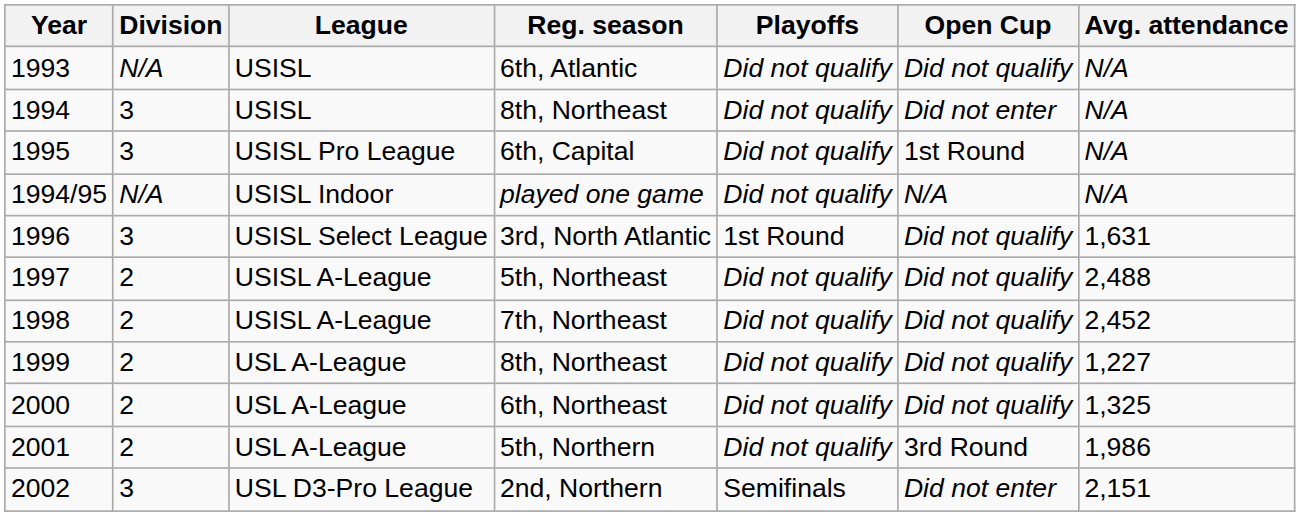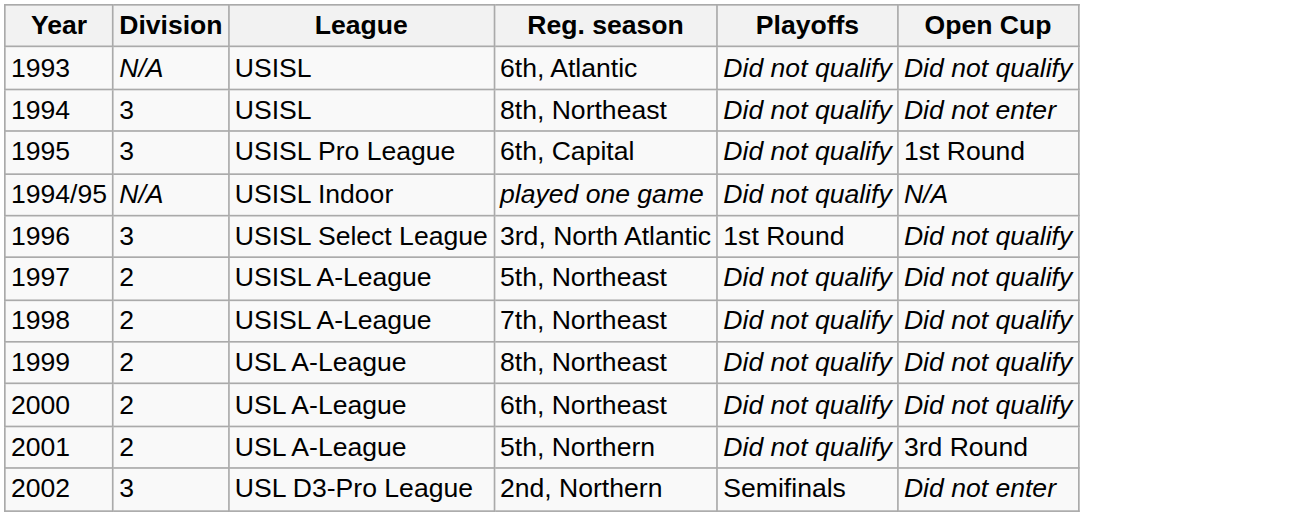 <table class="wikitable">
 <tr>
 <th>Year</th>
 <th>Division</th>
 <th>League</th>
 <th>Reg. season</th>
 <th>Playoffs</th>
 <th>Open Cup</th>
-<th>Avg. attendance</th>
 </tr>
 <tr>
 <td>1993</td>
 <td><em>N/A</em></td>
 <td>USISL</td>
 <td>6th, Atlantic</td>
 <td><em>Did not qualify</em></td>
 <td><em>Did not qualify</em></td>
-<td><em>N/A</em></td>
 </tr>
 <tr>
 <td>1994</td>
 <td>3</td>
 <td>USISL</td>
 <td>8th, Northeast</td>
 <td><em>Did not qualify</em></td>
 <td><em>Did not enter</em></td>
-<td><em>N/A</em></td>
 </tr>
 <tr>
 <td>1995</td>
 <td>3</td>
 <td>USISL Pro League</td>
 <td>6th, Capital</td>
 <td><em>Did not qualify</em></td>
 <td>1st Round</td>
-<td><em>N/A</em></td>
 </tr>
 <tr>
 <td>1994/95</td>
 <td><em>N/A</em></td>
 <td>USISL Indoor</td>
 <td><em>played one game</em></td>
 <td><em>Did not qualify</em></td>
-<td><em>N/A</em></td>
 <td><em>N/A</em></td>
 </tr>
 <tr>
 <td>1996</td>
 <td>3</td>
 <td>USISL Select League</td>
 <td>3rd, North Atlantic</td>
 <td>1st Round</td>
 <td><em>Did not qualify</em></td>
-<td>1,631</td>
 </tr>
 <tr>
 <td>1997</td>
 <td>2</td>
 <td>USISL A-League</td>
 <td>5th, Northeast</td>
 <td><em>Did not qualify</em></td>
 <td><em>Did not qualify</em></td>
-<td>2,488</td>
 </tr>
 <tr>
 <td>1998</td>
 <td>2</td>
 <td>USISL A-League</td>
 <td>7th, Northeast</td>
 <td><em>Did not qualify</em></td>
 <td><em>Did not qualify</em></td>
-<td>2,452</td>
 </tr>
 <tr>
 <td>1999</td>
 <td>2</td>
 <td>USL A-League</td>
 <td>8th, Northeast</td>
 <td><em>Did not qualify</em></td>
 <td><em>Did not qualify</em></td>
-<td>1,227</td>
 </tr>
 <tr>
 <td>2000</td>
 <td>2</td>
 <td>USL A-League</td>
 <td>6th, Northeast</td>
 <td><em>Did not qualify</em></td>
 <td><em>Did not qualify</em></td>
-<td>1,325</td>
 </tr>
 <tr>
 <td>2001</td>
 <td>2</td>
 <td>USL A-League</td>
 <td>5th, Northern</td>
 <td><em>Did not qualify</em></td>
 <td>3rd Round</td>
-<td>1,986</td>
 </tr>
 <tr>
 <td>2002</td>
 <td>3</td>
 <td>USL D3-Pro League</td>
 <td>2nd, Northern</td>
 <td>Semifinals</td>
 <td><em>Did not enter</em></td>
-<td>2,151</td>
 </tr>
 </table>
